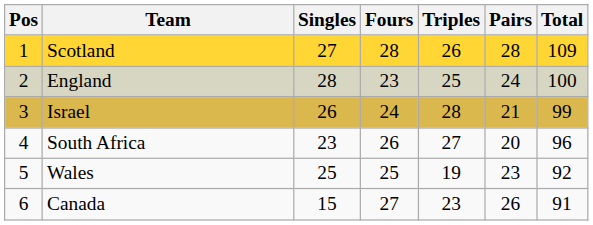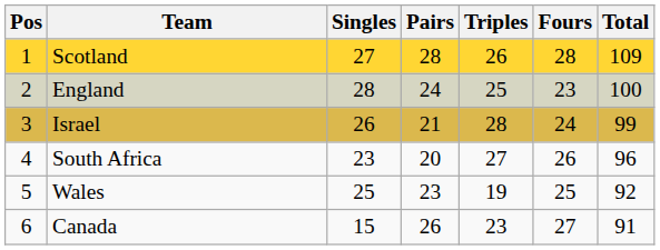 <table class="wikitable" style="font-size: 100%">
 <tr>
 <th width=20>Pos</th>
 <th width=200>Team</th>
 <th width=20>Singles</th>
+<th width=20>Pairs</th>
+<th width=20>Triples</th>
 <th width=20>Fours</th>
-<th width=20>Triples</th>
-<th width=20>Pairs</th>
 <th width=20>Total</th>
 </tr>
 <tr align=center style="background: #FFD633;">
 <td>1</td>
 <td align="left"> Scotland</td>
 <td>27</td>
 <td>28</td>
 <td>26</td>
 <td>28</td>
 <td>109</td>
 </tr>
 <tr align=center style="background: #D6D6C2;">
 <td>2</td>
 <td align="left"> England</td>
 <td>28</td>
+<td>24</td>
+<td>25</td>
 <td>23</td>
-<td>25</td>
-<td>24</td>
 <td>100</td>
 </tr>
 <tr align=center style="background: #DBB84D;">
 <td>3</td>
 <td align="left"> Israel</td>
 <td>26</td>
+<td>21</td>
+<td>28</td>
 <td>24</td>
-<td>28</td>
-<td>21</td>
 <td>99</td>
 </tr>
 <tr align=center>
 <td>4</td>
 <td align="left"> South Africa</td>
 <td>23</td>
+<td>20</td>
+<td>27</td>
 <td>26</td>
-<td>27</td>
-<td>20</td>
 <td>96</td>
 </tr>
 <tr align=center>
 <td>5</td>
 <td align="left"> Wales</td>
 <td>25</td>
+<td>23</td>
+<td>19</td>
 <td>25</td>
-<td>19</td>
-<td>23</td>
 <td>92</td>
 </tr>
 <tr align=center>
 <td>6</td>
 <td align="left"> Canada</td>
 <td>15</td>
+<td>26</td>
+<td>23</td>
 <td>27</td>
-<td>23</td>
-<td>26</td>
 <td>91</td>
 </tr>
 </table>
